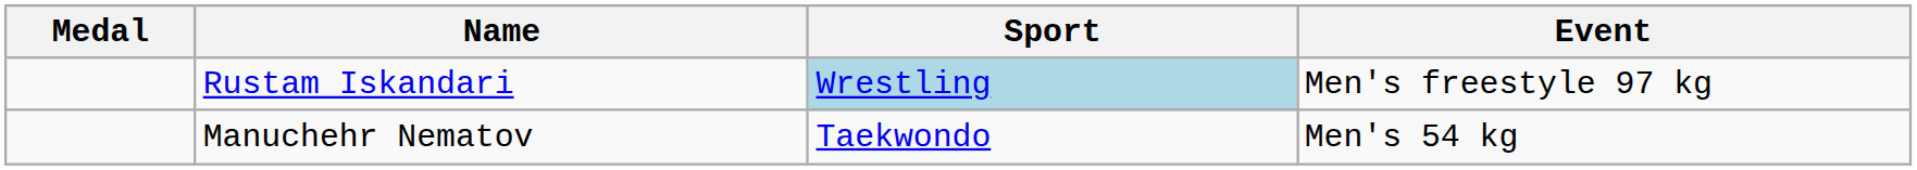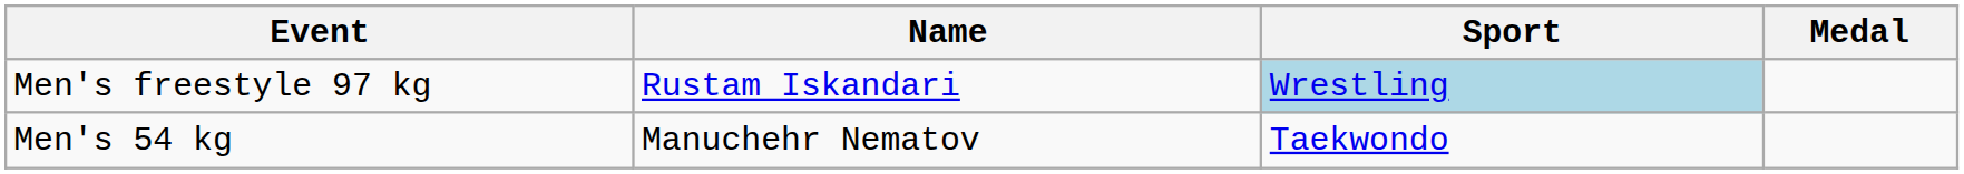 <table class="wikitable sortable" style="text-align:left;">
 <tr>
-<th width="70">Medal</th>
+<th width="240">Event</th>
 <th width="240">Name</th>
 <th width="190">Sport</th>
-<th width="240">Event</th>
+<th width="70">Medal</th>
 </tr>
 <tr>
-<td></td>
+<td>Men's freestyle 97 kg</td>
 <td><a href='#'>Rustam Iskandari</a></td>
 <td style="background: lightblue;"><a href='#'>Wrestling</a></td>
-<td>Men's freestyle 97 kg</td>
+<td></td>
 </tr>
 <tr>
-<td></td>
+<td>Men's 54 kg</td>
 <td>Manuchehr Nematov</td>
 <td><a href='#'>Taekwondo</a></td>
-<td>Men's 54 kg</td>
+<td></td>
 </tr>
 </table>
